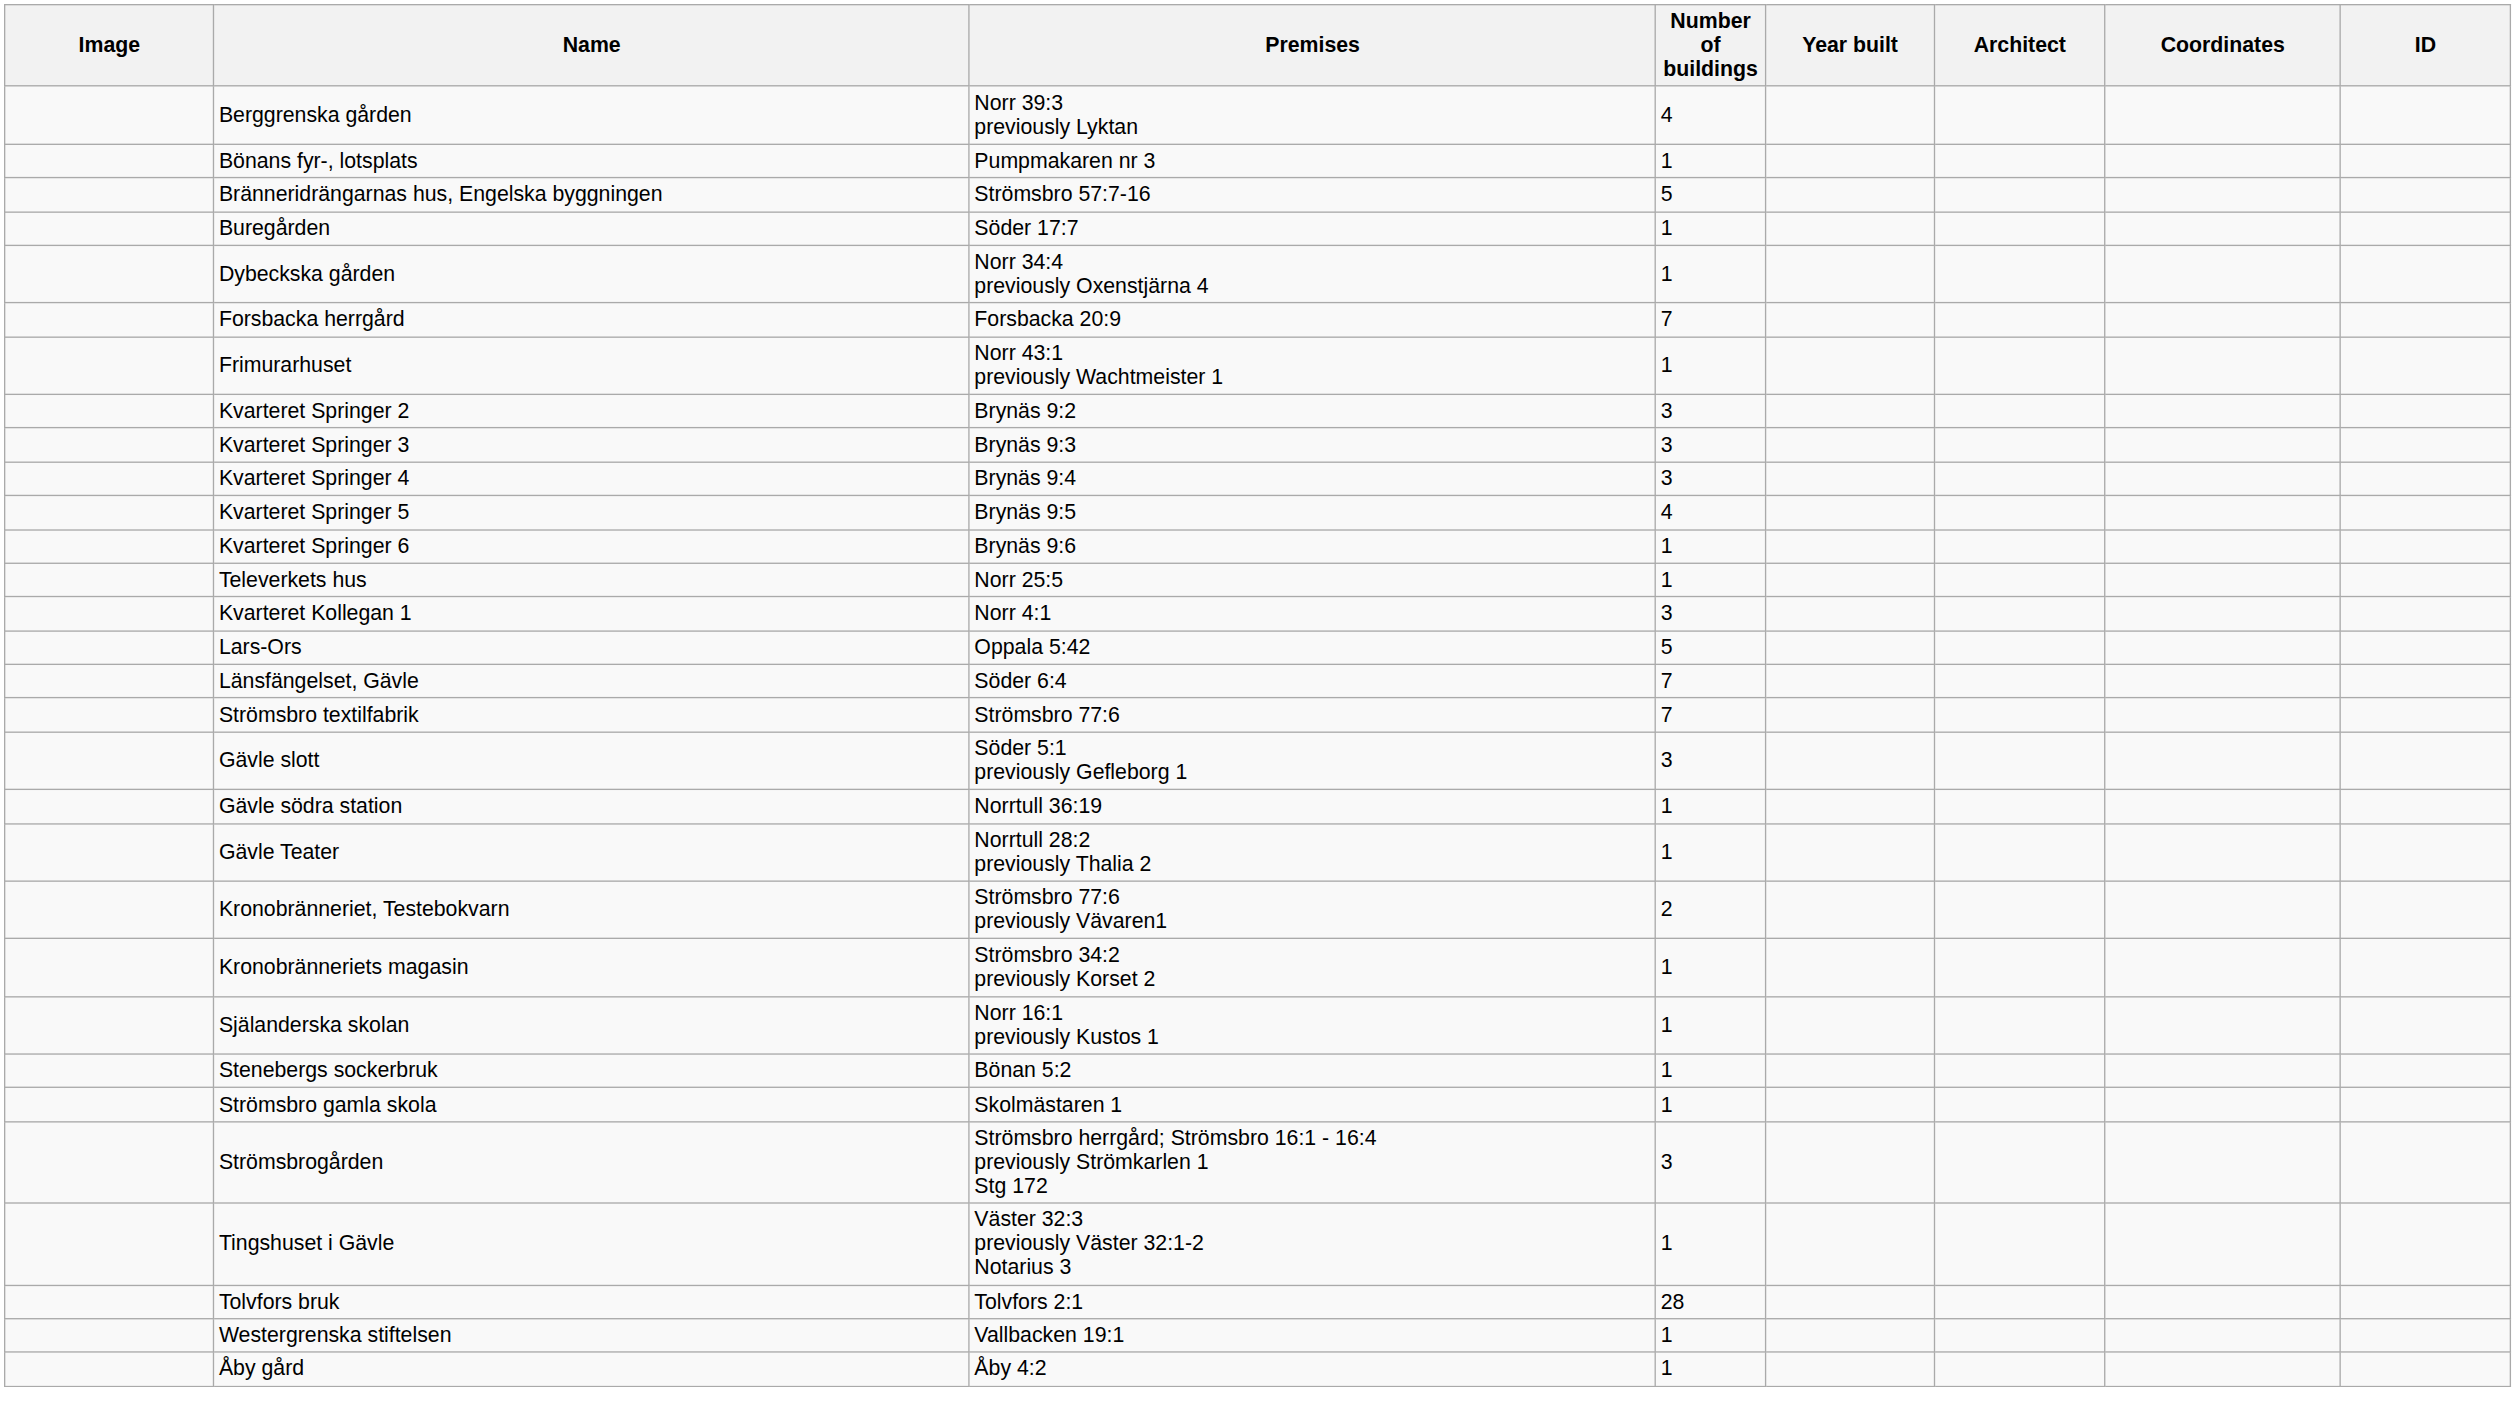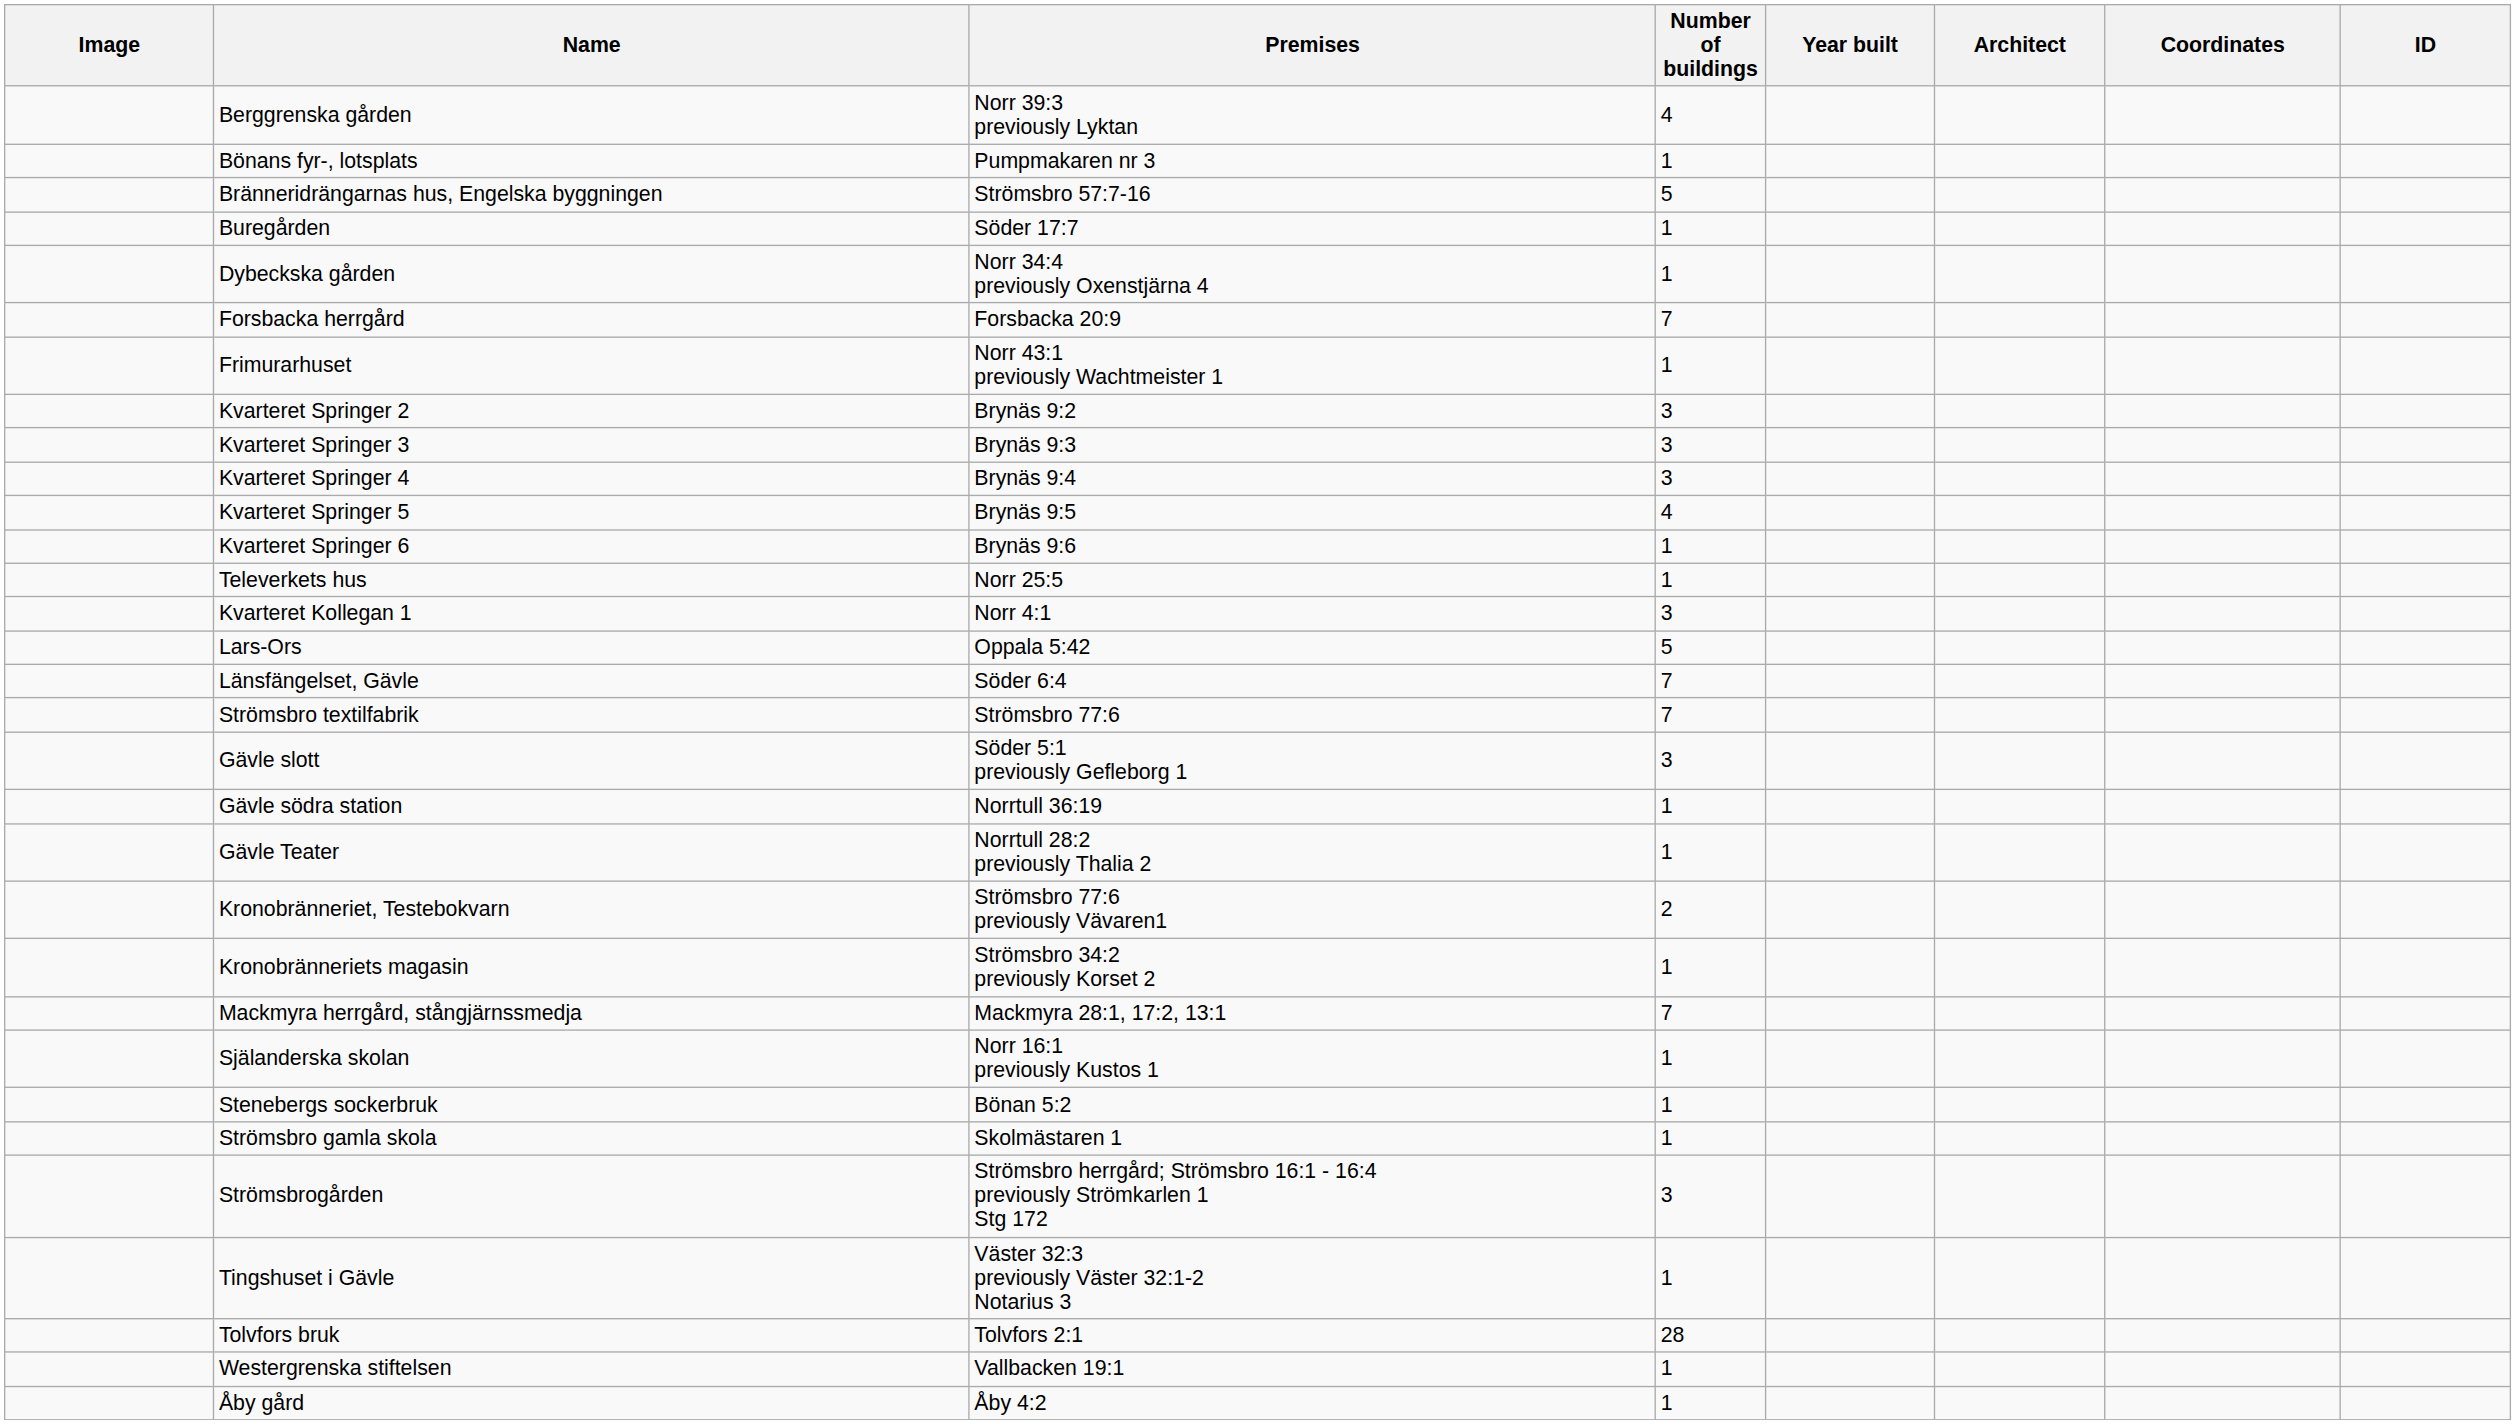 <table class="wikitable" width="95%">
 <tr>
 <th width="150">Image</th>
 <th>Name</th>
 <th>Premises</th>
 <th width="75">Number of<br>buildings</th>
 <th width="120">Year built</th>
 <th>Architect</th>
 <th width="170">Coordinates</th>
 <th width="120">ID</th>
 </tr>
 <tr>
 <td></td>
 <td>Berggrenska gården</td>
 <td>Norr 39:3<br>previously Lyktan</td>
 <td>4</td>
 <td></td>
 <td></td>
 <td></td>
 <td></td>
 </tr>
 <tr>
 <td></td>
 <td Bönans fyrplats>Bönans fyr-, lotsplats</td>
 <td>Pumpmakaren nr 3</td>
 <td>1</td>
 <td></td>
 <td></td>
 <td></td>
 <td></td>
 </tr>
 <tr>
 <td></td>
 <td>Bränneridrängarnas hus, Engelska byggningen</td>
 <td>Strömsbro 57:7-16</td>
 <td>5</td>
 <td></td>
 <td></td>
 <td></td>
 <td></td>
 </tr>
 <tr>
 <td></td>
 <td>Buregården</td>
 <td>Söder 17:7</td>
 <td>1</td>
 <td></td>
 <td></td>
 <td></td>
 <td></td>
 </tr>
 <tr>
 <td></td>
 <td>Dybeckska gården</td>
 <td>Norr 34:4<br>previously Oxenstjärna 4</td>
 <td>1</td>
 <td></td>
 <td></td>
 <td></td>
 <td></td>
 </tr>
 <tr>
 <td></td>
 <td>Forsbacka herrgård</td>
 <td>Forsbacka 20:9</td>
 <td>7</td>
 <td></td>
 <td></td>
 <td></td>
 <td></td>
 </tr>
 <tr>
 <td></td>
 <td Frimurarhuset, Gävle>Frimurarhuset</td>
 <td>Norr 43:1<br>previously Wachtmeister 1</td>
 <td>1</td>
 <td></td>
 <td></td>
 <td></td>
 <td></td>
 </tr>
 <tr>
 <td></td>
 <td Kvarteret Springer 2-6>Kvarteret Springer 2</td>
 <td>Brynäs 9:2</td>
 <td>3</td>
 <td></td>
 <td></td>
 <td></td>
 <td></td>
 </tr>
 <tr>
 <td></td>
 <td Kvarteret Springer 2-6>Kvarteret Springer 3</td>
 <td>Brynäs 9:3</td>
 <td>3</td>
 <td></td>
 <td></td>
 <td></td>
 <td></td>
 </tr>
 <tr>
 <td></td>
 <td Kvarteret Springer 2-6>Kvarteret Springer 4</td>
 <td>Brynäs 9:4</td>
 <td>3</td>
 <td></td>
 <td></td>
 <td></td>
 <td></td>
 </tr>
 <tr>
 <td></td>
 <td Kvarteret Springer 2-6>Kvarteret Springer 5</td>
 <td>Brynäs 9:5</td>
 <td>4</td>
 <td></td>
 <td></td>
 <td></td>
 <td></td>
 </tr>
 <tr>
 <td></td>
 <td Kvarteret Springer 2-6>Kvarteret Springer 6</td>
 <td>Brynäs 9:6</td>
 <td>1</td>
 <td></td>
 <td></td>
 <td></td>
 <td></td>
 </tr>
 <tr>
 <td></td>
 <td Televerkets hus, Gävle>Televerkets hus</td>
 <td>Norr 25:5</td>
 <td>1</td>
 <td></td>
 <td></td>
 <td></td>
 <td></td>
 </tr>
 <tr>
 <td></td>
 <td>Kvarteret Kollegan 1</td>
 <td>Norr 4:1</td>
 <td>3</td>
 <td></td>
 <td></td>
 <td></td>
 <td></td>
 </tr>
 <tr>
 <td></td>
 <td Lars-Ors i Oppala>Lars-Ors</td>
 <td>Oppala 5:42</td>
 <td>5</td>
 <td></td>
 <td></td>
 <td></td>
 <td></td>
 </tr>
 <tr>
 <td></td>
 <td>Länsfängelset, Gävle</td>
 <td>Söder 6:4</td>
 <td>7</td>
 <td></td>
 <td></td>
 <td></td>
 <td></td>
 </tr>
 <tr>
 <td></td>
 <td>Strömsbro textilfabrik</td>
 <td>Strömsbro 77:6</td>
 <td>7</td>
 <td></td>
 <td></td>
 <td></td>
 <td></td>
 </tr>
 <tr>
 <td></td>
 <td>Gävle slott</td>
 <td>Söder 5:1<br>previously Gefleborg 1</td>
 <td>3</td>
 <td></td>
 <td></td>
 <td></td>
 <td></td>
 </tr>
 <tr>
 <td></td>
 <td>Gävle södra station</td>
 <td>Norrtull 36:19</td>
 <td>1</td>
 <td></td>
 <td></td>
 <td></td>
 <td></td>
 </tr>
 <tr>
 <td></td>
 <td>Gävle Teater</td>
 <td>Norrtull 28:2<br>previously Thalia 2</td>
 <td>1</td>
 <td></td>
 <td></td>
 <td></td>
 <td></td>
 </tr>
 <tr>
 <td></td>
 <td>Kronobränneriet, Testebokvarn</td>
 <td>Strömsbro 77:6<br>previously Vävaren1</td>
 <td>2</td>
 <td></td>
 <td></td>
 <td></td>
 <td></td>
 </tr>
 <tr>
 <td></td>
 <td Brännerimagasinet>Kronobränneriets magasin</td>
 <td>Strömsbro 34:2<br>previously Korset 2</td>
 <td>1</td>
 <td></td>
 <td></td>
 <td></td>
 <td></td>
 </tr>
 <tr>
 <td></td>
+<td Mackmyra>Mackmyra herrgård, stångjärnssmedja</td>
+<td>Mackmyra 28:1, 17:2, 13:1</td>
+<td>7</td>
+<td></td>
+<td></td>
+<td></td>
+<td></td>
+</tr>
+<tr>
+<td></td>
 <td>Själanderska skolan</td>
 <td>Norr 16:1<br>previously Kustos 1</td>
 <td>1</td>
 <td></td>
 <td></td>
 <td></td>
 <td></td>
 </tr>
 <tr>
 <td></td>
 <td>Stenebergs sockerbruk</td>
 <td>Bönan 5:2</td>
 <td>1</td>
 <td></td>
 <td></td>
 <td></td>
 <td></td>
 </tr>
 <tr>
 <td></td>
 <td>Strömsbro gamla skola</td>
 <td>Skolmästaren 1</td>
 <td>1</td>
 <td></td>
 <td></td>
 <td></td>
 <td></td>
 </tr>
 <tr>
 <td></td>
 <td>Strömsbrogården</td>
 <td>Strömsbro herrgård; Strömsbro 16:1 - 16:4<br>previously Strömkarlen 1<br>Stg 172</td>
 <td>3</td>
 <td></td>
 <td></td>
 <td></td>
 <td></td>
 </tr>
 <tr>
 <td></td>
 <td>Tingshuset i Gävle</td>
 <td>Väster 32:3<br>previously Väster 32:1-2<br>Notarius 3</td>
 <td>1</td>
 <td></td>
 <td></td>
 <td></td>
 <td></td>
 </tr>
 <tr>
 <td></td>
 <td>Tolvfors bruk</td>
 <td>Tolvfors 2:1</td>
 <td>28</td>
 <td></td>
 <td></td>
 <td></td>
 <td></td>
 </tr>
 <tr>
 <td></td>
 <td>Westergrenska stiftelsen</td>
 <td>Vallbacken 19:1</td>
 <td>1</td>
 <td></td>
 <td></td>
 <td></td>
 <td></td>
 </tr>
 <tr>
 <td></td>
 <td>Åby gård</td>
 <td>Åby 4:2</td>
 <td>1</td>
 <td></td>
 <td></td>
 <td></td>
 <td></td>
 </tr>
 </table>
